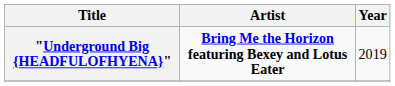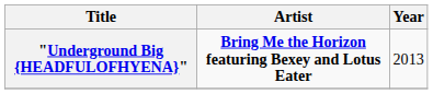 <table class="wikitable plainrowheaders" style="text-align:center;">
 <tr>
 <th scope="col" style="width:12em;">Title</th>
 <th scope="col" style="width:12em;">Artist</th>
 <th scope="col" style="width:1em;">Year</th>
 </tr>
 <tr>
 <th scope="row">"<a href='#'>Underground Big {HEADFULOFHYENA}</a>"</th>
 <td><strong><a href='#'>Bring Me the Horizon</a> featuring Bexey and Lotus Eater</strong></td>
-<td>2019</td>
+<td>2013</td>
 </tr>
 <tr>
 </tr>
 </table>
